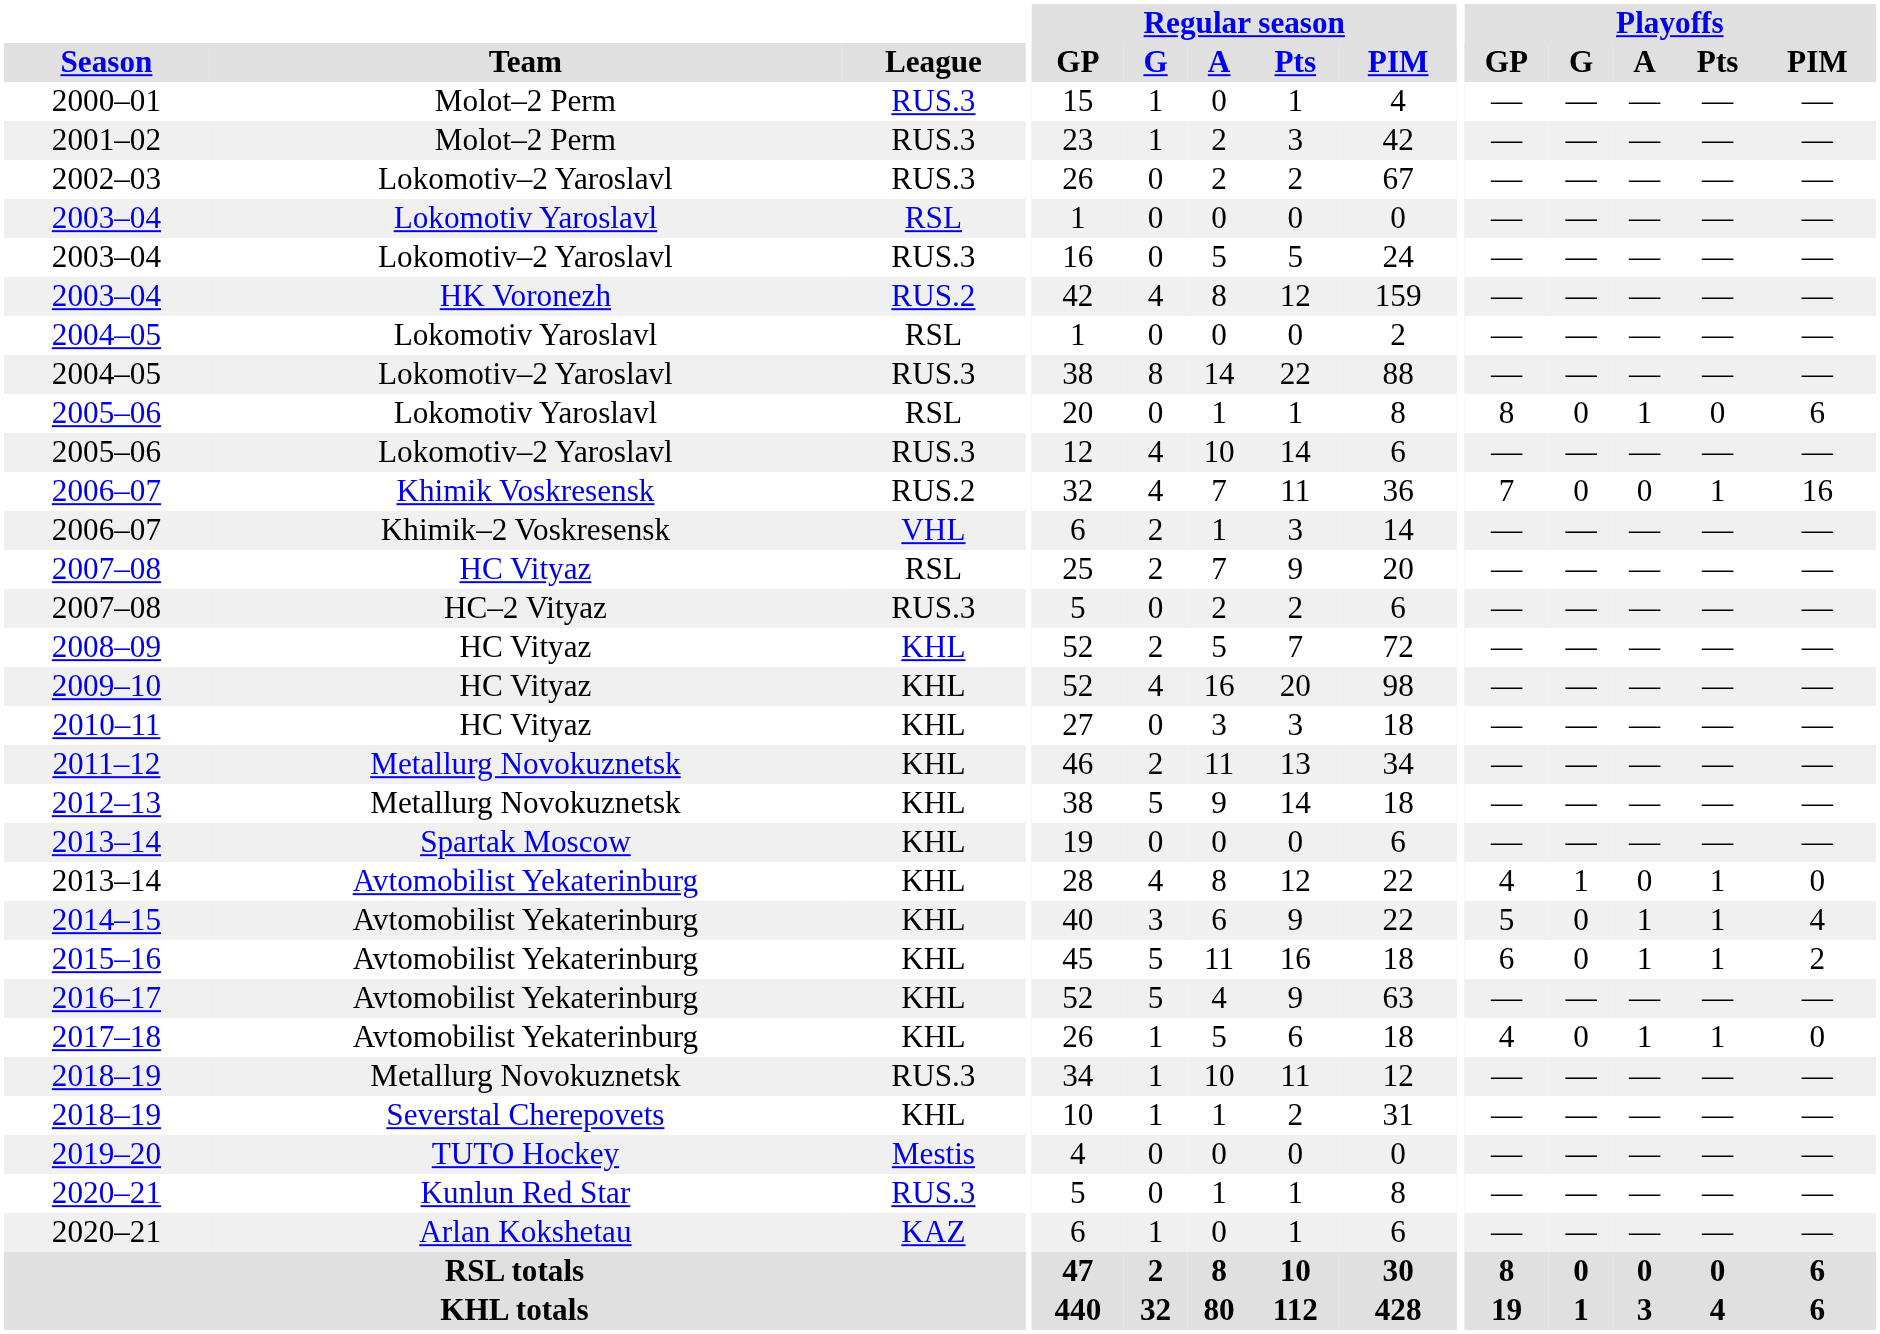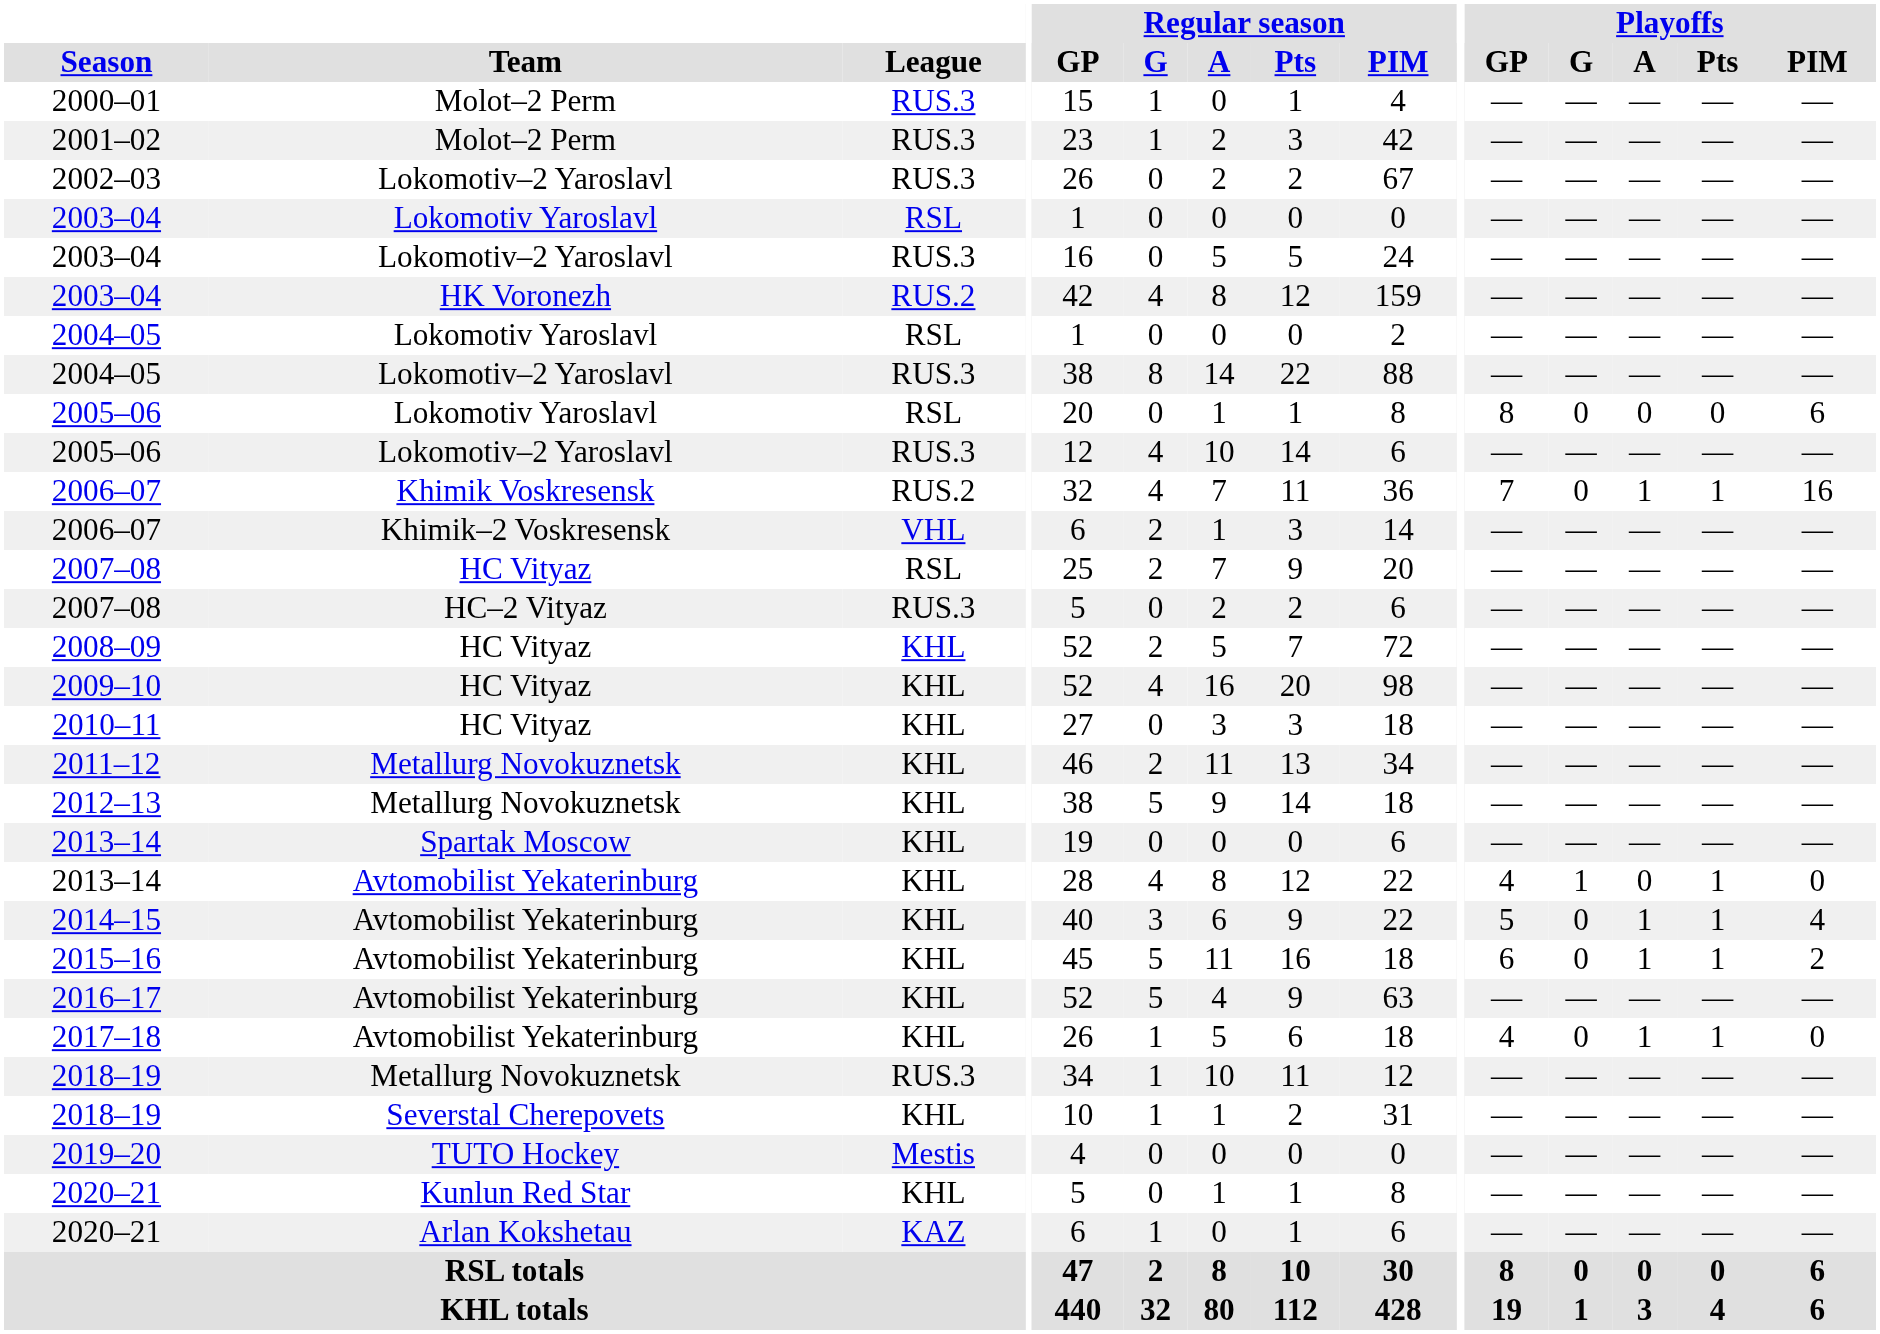 <table border="0" cellpadding="1" cellspacing="0" style="text-align:center; width:60em">
 <tr bgcolor="#e0e0e0">
 <th colspan="3" bgcolor="#ffffff"></th>
 <th rowspan="99" bgcolor="#ffffff"></th>
 <th colspan="5"><a href='#'>Regular season</a></th>
 <th rowspan="99" bgcolor="#ffffff"></th>
 <th colspan="5"><a href='#'>Playoffs</a></th>
 </tr>
 <tr bgcolor="#e0e0e0">
 <th><a href='#'>Season</a></th>
 <th>Team</th>
 <th>League</th>
 <th>GP</th>
 <th><a href='#'>G</a></th>
 <th><a href='#'>A</a></th>
 <th><a href='#'>Pts</a></th>
 <th><a href='#'>PIM</a></th>
 <th>GP</th>
 <th>G</th>
 <th>A</th>
 <th>Pts</th>
 <th>PIM</th>
 </tr>
 <tr>
 <td>2000–01</td>
 <td>Molot–2 Perm</td>
 <td><a href='#'>RUS.3</a></td>
 <td>15</td>
 <td>1</td>
 <td>0</td>
 <td>1</td>
 <td>4</td>
 <td>—</td>
 <td>—</td>
 <td>—</td>
 <td>—</td>
 <td>—</td>
 </tr>
 <tr bgcolor="#f0f0f0">
 <td>2001–02</td>
 <td>Molot–2 Perm</td>
 <td>RUS.3</td>
 <td>23</td>
 <td>1</td>
 <td>2</td>
 <td>3</td>
 <td>42</td>
 <td>—</td>
 <td>—</td>
 <td>—</td>
 <td>—</td>
 <td>—</td>
 </tr>
 <tr>
 <td>2002–03</td>
 <td>Lokomotiv–2 Yaroslavl</td>
 <td>RUS.3</td>
 <td>26</td>
 <td>0</td>
 <td>2</td>
 <td>2</td>
 <td>67</td>
 <td>—</td>
 <td>—</td>
 <td>—</td>
 <td>—</td>
 <td>—</td>
 </tr>
 <tr bgcolor="#f0f0f0">
 <td><a href='#'>2003–04</a></td>
 <td><a href='#'>Lokomotiv Yaroslavl</a></td>
 <td><a href='#'>RSL</a></td>
 <td>1</td>
 <td>0</td>
 <td>0</td>
 <td>0</td>
 <td>0</td>
 <td>—</td>
 <td>—</td>
 <td>—</td>
 <td>—</td>
 <td>—</td>
 </tr>
 <tr>
 <td>2003–04</td>
 <td>Lokomotiv–2 Yaroslavl</td>
 <td>RUS.3</td>
 <td>16</td>
 <td>0</td>
 <td>5</td>
 <td>5</td>
 <td>24</td>
 <td>—</td>
 <td>—</td>
 <td>—</td>
 <td>—</td>
 <td>—</td>
 </tr>
 <tr bgcolor="#f0f0f0">
 <td><a href='#'>2003–04</a></td>
 <td><a href='#'>HK Voronezh</a></td>
 <td><a href='#'>RUS.2</a></td>
 <td>42</td>
 <td>4</td>
 <td>8</td>
 <td>12</td>
 <td>159</td>
 <td>—</td>
 <td>—</td>
 <td>—</td>
 <td>—</td>
 <td>—</td>
 </tr>
 <tr>
 <td><a href='#'>2004–05</a></td>
 <td>Lokomotiv Yaroslavl</td>
 <td>RSL</td>
 <td>1</td>
 <td>0</td>
 <td>0</td>
 <td>0</td>
 <td>2</td>
 <td>—</td>
 <td>—</td>
 <td>—</td>
 <td>—</td>
 <td>—</td>
 </tr>
 <tr bgcolor="#f0f0f0">
 <td>2004–05</td>
 <td>Lokomotiv–2 Yaroslavl</td>
 <td>RUS.3</td>
 <td>38</td>
 <td>8</td>
 <td>14</td>
 <td>22</td>
 <td>88</td>
 <td>—</td>
 <td>—</td>
 <td>—</td>
 <td>—</td>
 <td>—</td>
 </tr>
 <tr>
 <td><a href='#'>2005–06</a></td>
 <td>Lokomotiv Yaroslavl</td>
 <td>RSL</td>
 <td>20</td>
 <td>0</td>
 <td>1</td>
 <td>1</td>
 <td>8</td>
 <td>8</td>
 <td>0</td>
-<td>1</td>
+<td>0</td>
 <td>0</td>
 <td>6</td>
 </tr>
 <tr bgcolor="#f0f0f0">
 <td>2005–06</td>
 <td>Lokomotiv–2 Yaroslavl</td>
 <td>RUS.3</td>
 <td>12</td>
 <td>4</td>
 <td>10</td>
 <td>14</td>
 <td>6</td>
 <td>—</td>
 <td>—</td>
 <td>—</td>
 <td>—</td>
 <td>—</td>
 </tr>
 <tr>
 <td><a href='#'>2006–07</a></td>
 <td><a href='#'>Khimik Voskresensk</a></td>
 <td>RUS.2</td>
 <td>32</td>
 <td>4</td>
 <td>7</td>
 <td>11</td>
 <td>36</td>
 <td>7</td>
 <td>0</td>
-<td>0</td>
+<td>1</td>
 <td>1</td>
 <td>16</td>
 </tr>
 <tr bgcolor="#f0f0f0">
 <td>2006–07</td>
 <td>Khimik–2 Voskresensk</td>
 <td><a href='#'>VHL</a></td>
 <td>6</td>
 <td>2</td>
 <td>1</td>
 <td>3</td>
 <td>14</td>
 <td>—</td>
 <td>—</td>
 <td>—</td>
 <td>—</td>
 <td>—</td>
 </tr>
 <tr>
 <td><a href='#'>2007–08</a></td>
 <td><a href='#'>HC Vityaz</a></td>
 <td>RSL</td>
 <td>25</td>
 <td>2</td>
 <td>7</td>
 <td>9</td>
 <td>20</td>
 <td>—</td>
 <td>—</td>
 <td>—</td>
 <td>—</td>
 <td>—</td>
 </tr>
 <tr bgcolor="#f0f0f0">
 <td>2007–08</td>
 <td>HC–2 Vityaz</td>
 <td>RUS.3</td>
 <td>5</td>
 <td>0</td>
 <td>2</td>
 <td>2</td>
 <td>6</td>
 <td>—</td>
 <td>—</td>
 <td>—</td>
 <td>—</td>
 <td>—</td>
 </tr>
 <tr>
 <td><a href='#'>2008–09</a></td>
 <td>HC Vityaz</td>
 <td><a href='#'>KHL</a></td>
 <td>52</td>
 <td>2</td>
 <td>5</td>
 <td>7</td>
 <td>72</td>
 <td>—</td>
 <td>—</td>
 <td>—</td>
 <td>—</td>
 <td>—</td>
 </tr>
 <tr bgcolor="#f0f0f0">
 <td><a href='#'>2009–10</a></td>
 <td>HC Vityaz</td>
 <td>KHL</td>
 <td>52</td>
 <td>4</td>
 <td>16</td>
 <td>20</td>
 <td>98</td>
 <td>—</td>
 <td>—</td>
 <td>—</td>
 <td>—</td>
 <td>—</td>
 </tr>
 <tr>
 <td><a href='#'>2010–11</a></td>
 <td>HC Vityaz</td>
 <td>KHL</td>
 <td>27</td>
 <td>0</td>
 <td>3</td>
 <td>3</td>
 <td>18</td>
 <td>—</td>
 <td>—</td>
 <td>—</td>
 <td>—</td>
 <td>—</td>
 </tr>
 <tr bgcolor="#f0f0f0">
 <td><a href='#'>2011–12</a></td>
 <td><a href='#'>Metallurg Novokuznetsk</a></td>
 <td>KHL</td>
 <td>46</td>
 <td>2</td>
 <td>11</td>
 <td>13</td>
 <td>34</td>
 <td>—</td>
 <td>—</td>
 <td>—</td>
 <td>—</td>
 <td>—</td>
 </tr>
 <tr>
 <td><a href='#'>2012–13</a></td>
 <td>Metallurg Novokuznetsk</td>
 <td>KHL</td>
 <td>38</td>
 <td>5</td>
 <td>9</td>
 <td>14</td>
 <td>18</td>
 <td>—</td>
 <td>—</td>
 <td>—</td>
 <td>—</td>
 <td>—</td>
 </tr>
 <tr bgcolor="#f0f0f0">
 <td><a href='#'>2013–14</a></td>
 <td><a href='#'>Spartak Moscow</a></td>
 <td>KHL</td>
 <td>19</td>
 <td>0</td>
 <td>0</td>
 <td>0</td>
 <td>6</td>
 <td>—</td>
 <td>—</td>
 <td>—</td>
 <td>—</td>
 <td>—</td>
 </tr>
 <tr>
 <td>2013–14</td>
 <td><a href='#'>Avtomobilist Yekaterinburg</a></td>
 <td>KHL</td>
 <td>28</td>
 <td>4</td>
 <td>8</td>
 <td>12</td>
 <td>22</td>
 <td>4</td>
 <td>1</td>
 <td>0</td>
 <td>1</td>
 <td>0</td>
 </tr>
 <tr bgcolor="#f0f0f0">
 <td><a href='#'>2014–15</a></td>
 <td>Avtomobilist Yekaterinburg</td>
 <td>KHL</td>
 <td>40</td>
 <td>3</td>
 <td>6</td>
 <td>9</td>
 <td>22</td>
 <td>5</td>
 <td>0</td>
 <td>1</td>
 <td>1</td>
 <td>4</td>
 </tr>
 <tr>
 <td><a href='#'>2015–16</a></td>
 <td>Avtomobilist Yekaterinburg</td>
 <td>KHL</td>
 <td>45</td>
 <td>5</td>
 <td>11</td>
 <td>16</td>
 <td>18</td>
 <td>6</td>
 <td>0</td>
 <td>1</td>
 <td>1</td>
 <td>2</td>
 </tr>
 <tr bgcolor="#f0f0f0">
 <td><a href='#'>2016–17</a></td>
 <td>Avtomobilist Yekaterinburg</td>
 <td>KHL</td>
 <td>52</td>
 <td>5</td>
 <td>4</td>
 <td>9</td>
 <td>63</td>
 <td>—</td>
 <td>—</td>
 <td>—</td>
 <td>—</td>
 <td>—</td>
 </tr>
 <tr>
 <td><a href='#'>2017–18</a></td>
 <td>Avtomobilist Yekaterinburg</td>
 <td>KHL</td>
 <td>26</td>
 <td>1</td>
 <td>5</td>
 <td>6</td>
 <td>18</td>
 <td>4</td>
 <td>0</td>
 <td>1</td>
 <td>1</td>
 <td>0</td>
 </tr>
 <tr bgcolor="#f0f0f0">
 <td><a href='#'>2018–19</a></td>
 <td>Metallurg Novokuznetsk</td>
 <td>RUS.3</td>
 <td>34</td>
 <td>1</td>
 <td>10</td>
 <td>11</td>
 <td>12</td>
 <td>—</td>
 <td>—</td>
 <td>—</td>
 <td>—</td>
 <td>—</td>
 </tr>
 <tr>
 <td><a href='#'>2018–19</a></td>
 <td><a href='#'>Severstal Cherepovets</a></td>
 <td>KHL</td>
 <td>10</td>
 <td>1</td>
 <td>1</td>
 <td>2</td>
 <td>31</td>
 <td>—</td>
 <td>—</td>
 <td>—</td>
 <td>—</td>
 <td>—</td>
 </tr>
 <tr bgcolor="#f0f0f0">
 <td><a href='#'>2019–20</a></td>
 <td><a href='#'>TUTO Hockey</a></td>
 <td><a href='#'>Mestis</a></td>
 <td>4</td>
 <td>0</td>
 <td>0</td>
 <td>0</td>
 <td>0</td>
 <td>—</td>
 <td>—</td>
 <td>—</td>
 <td>—</td>
 <td>—</td>
 </tr>
 <tr>
 <td><a href='#'>2020–21</a></td>
 <td><a href='#'>Kunlun Red Star</a></td>
-<td><a href='#'>RUS.3</a></td>
+<td>KHL</td>
 <td>5</td>
 <td>0</td>
 <td>1</td>
 <td>1</td>
 <td>8</td>
 <td>—</td>
 <td>—</td>
 <td>—</td>
 <td>—</td>
 <td>—</td>
 </tr>
 <tr bgcolor="#f0f0f0">
 <td>2020–21</td>
 <td><a href='#'>Arlan Kokshetau</a></td>
 <td><a href='#'>KAZ</a></td>
 <td>6</td>
 <td>1</td>
 <td>0</td>
 <td>1</td>
 <td>6</td>
 <td>—</td>
 <td>—</td>
 <td>—</td>
 <td>—</td>
 <td>—</td>
 </tr>
 <tr bgcolor="#e0e0e0">
 <th colspan="3">RSL totals</th>
 <th>47</th>
 <th>2</th>
 <th>8</th>
 <th>10</th>
 <th>30</th>
 <th>8</th>
 <th>0</th>
 <th>0</th>
 <th>0</th>
 <th>6</th>
 </tr>
 <tr bgcolor="#e0e0e0">
 <th colspan="3">KHL totals</th>
 <th>440</th>
 <th>32</th>
 <th>80</th>
 <th>112</th>
 <th>428</th>
 <th>19</th>
 <th>1</th>
 <th>3</th>
 <th>4</th>
 <th>6</th>
 </tr>
 </table>
